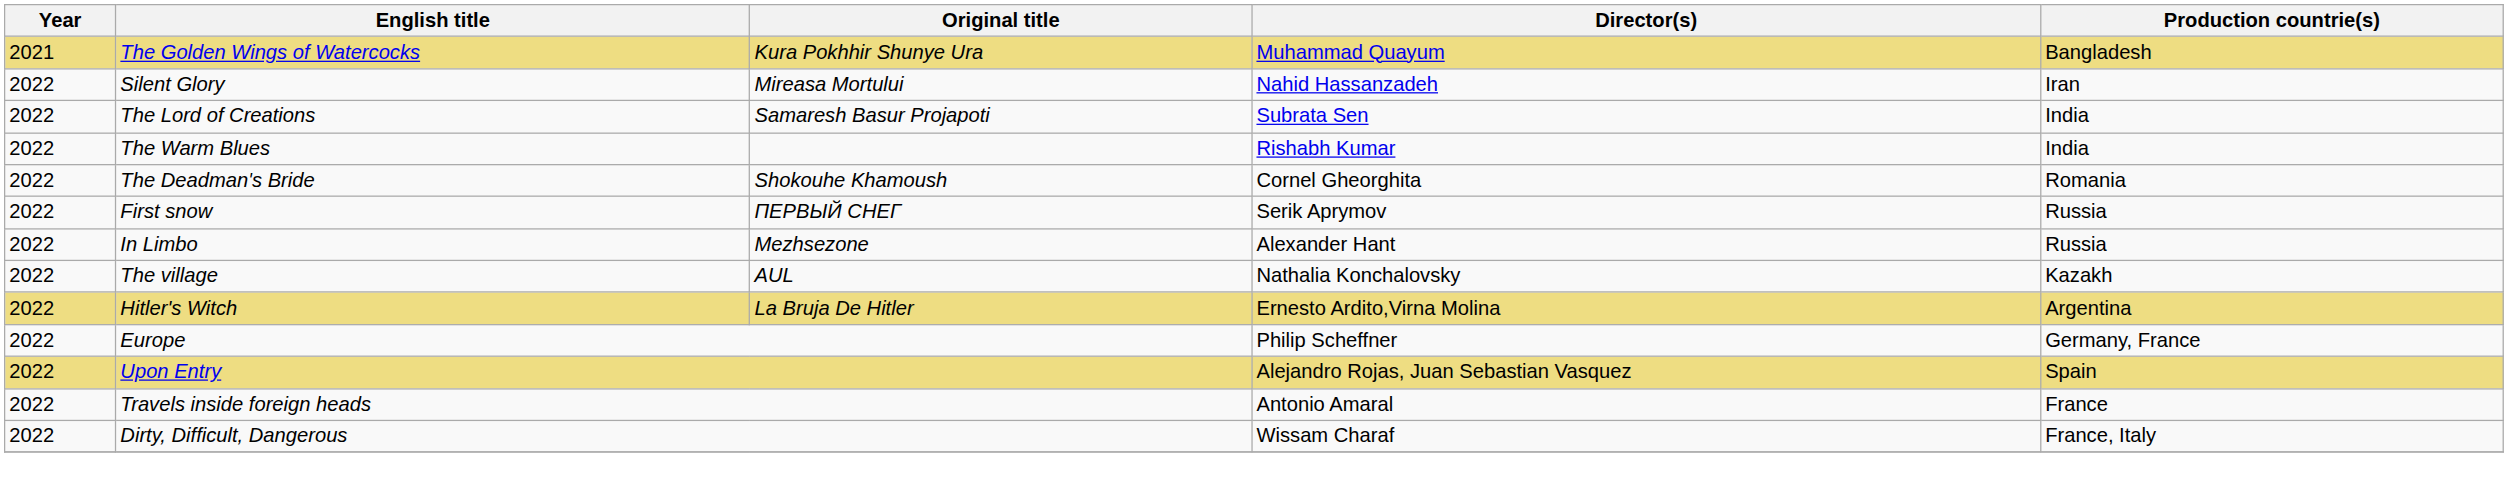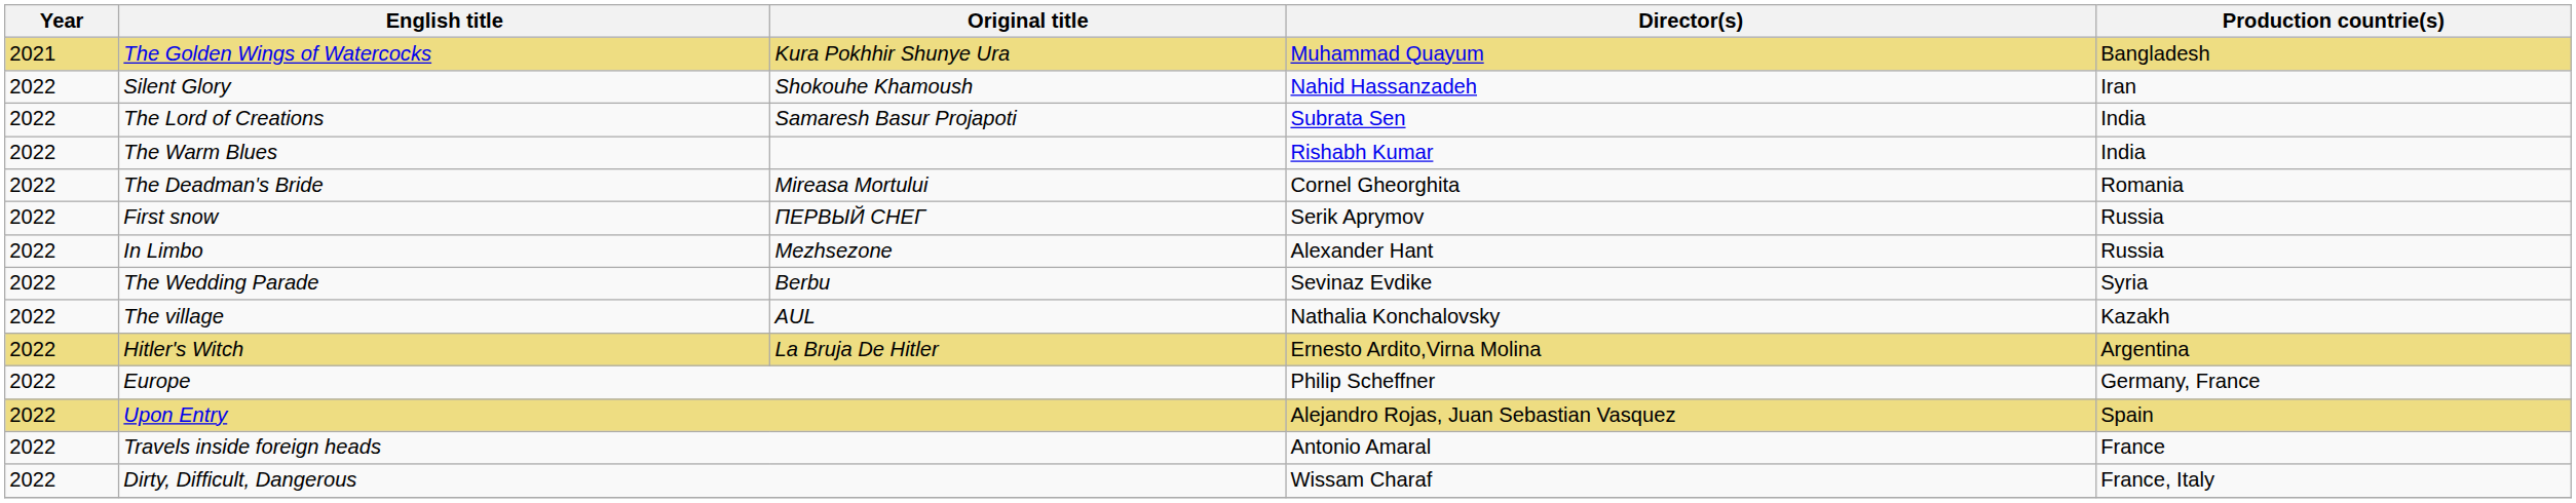 <table class="sortable wikitable" style="width:100%; margin-bottom:4px" cellpadding="5">
 <tr>
 <th scope="col">Year</th>
 <th scope="col">English title</th>
 <th scope="col">Original title</th>
 <th scope="col">Director(s)</th>
 <th scope="col">Production countrie(s)</th>
 </tr>
 <tr style="background:#eedd82;">
 <td>2021</td>
 <td><em><a href='#'>The Golden Wings of Watercocks</a></em></td>
 <td><em>Kura Pokhhir Shunye Ura</em></td>
 <td><a href='#'>Muhammad Quayum</a></td>
 <td>Bangladesh</td>
 </tr>
 <tr>
 <td>2022</td>
 <td><em>Silent Glory</em></td>
-<td><em>Mireasa Mortului</em></td>
+<td><em>Shokouhe Khamoush</em></td>
 <td><a href='#'>Nahid Hassanzadeh</a></td>
 <td>Iran</td>
 </tr>
 <tr>
 <td>2022</td>
 <td><em>The Lord of Creations</em></td>
 <td><em>Samaresh Basur Projapoti</em></td>
 <td><a href='#'>Subrata Sen</a></td>
 <td>India</td>
 </tr>
 <tr>
 <td>2022</td>
 <td><em>The Warm Blues</em></td>
 <td></td>
 <td><a href='#'>Rishabh Kumar</a></td>
 <td>India</td>
 </tr>
 <tr>
 <td>2022</td>
 <td><em>The Deadman's Bride</em></td>
-<td><em>Shokouhe Khamoush</em></td>
+<td><em>Mireasa Mortului</em></td>
 <td>Cornel Gheorghita</td>
 <td>Romania</td>
 </tr>
 <tr>
 <td>2022</td>
 <td><em>First snow</em></td>
 <td><em>ПЕРВЫЙ СНЕГ</em></td>
 <td>Serik Aprymov</td>
 <td>Russia</td>
 </tr>
 <tr>
 <td>2022</td>
 <td><em>In Limbo</em></td>
 <td><em>Mezhsezone</em></td>
 <td>Alexander Hant</td>
 <td>Russia</td>
+</tr>
+<tr>
+<td>2022</td>
+<td><em>The Wedding Parade</em></td>
+<td><em>Berbu</em></td>
+<td>Sevinaz Evdike</td>
+<td>Syria</td>
 </tr>
 <tr>
 <td>2022</td>
 <td><em>The village</em></td>
 <td><em>AUL</em></td>
 <td>Nathalia Konchalovsky</td>
 <td>Kazakh</td>
 </tr>
 <tr style="background:#eedd82;">
 <td>2022</td>
 <td><em>Hitler's Witch</em></td>
 <td><em>La Bruja De Hitler</em></td>
 <td>Ernesto Ardito,Virna Molina</td>
 <td>Argentina</td>
 </tr>
 <tr>
 <td>2022</td>
 <td colspan=2><em>Europe</em></td>
 <td>Philip Scheffner</td>
 <td>Germany, France</td>
 </tr>
 <tr style="background:#eedd82;">
 <td>2022</td>
 <td colspan=2><em><a href='#'>Upon Entry</a></em></td>
 <td>Alejandro Rojas, Juan Sebastian Vasquez</td>
 <td>Spain</td>
 </tr>
 <tr>
 <td>2022</td>
 <td colspan=2><em>Travels inside foreign heads</em></td>
 <td>Antonio Amaral</td>
 <td>France</td>
 </tr>
 <tr>
 <td>2022</td>
 <td colspan=2><em>Dirty, Difficult, Dangerous</em></td>
 <td>Wissam Charaf</td>
 <td>France, Italy</td>
 </tr>
 <tr>
 </tr>
 </table>
